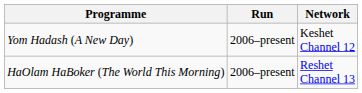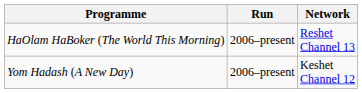 <table class="wikitable">
 <tr>
 <th>Programme</th>
 <th>Run</th>
 <th>Network</th>
 </tr>
 <tr>
+<td><em>HaOlam HaBoker</em> (<em>The World This Morning</em>)</td>
+<td>2006–present</td>
+<td><a href='#'>Reshet</a><br><a href='#'>Channel 13</a></td>
+</tr>
+<tr>
 <td><em>Yom Hadash</em> (<em>A New Day</em>)</td>
 <td>2006–present</td>
 <td>Keshet<br><a href='#'>Channel 12</a></td>
 </tr>
-<tr>
-<td><em>HaOlam HaBoker</em> (<em>The World This Morning</em>)</td>
-<td>2006–present</td>
-<td><a href='#'>Reshet</a><br><a href='#'>Channel 13</a></td>
-</tr>
 </table>
